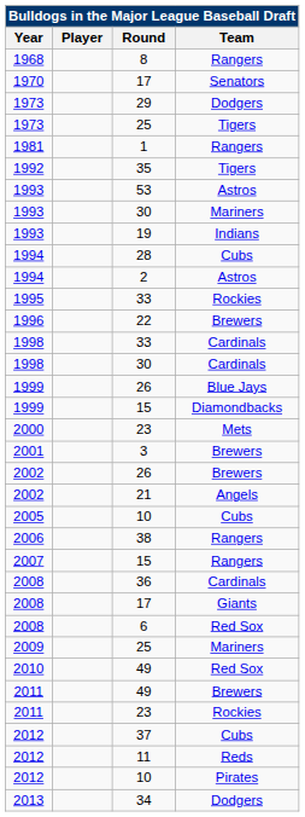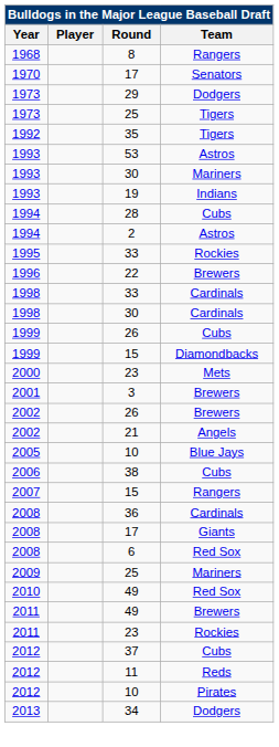 <table class="wikitable sortable collapsible collapsed" style="text-align:center">
 <tr>
 <th colspan=4 style="background:#00356B; color:#FFFFFF">Bulldogs in the Major League Baseball Draft</th>
 </tr>
 <tr>
 <th>Year</th>
 <th>Player</th>
 <th>Round</th>
 <th>Team</th>
 </tr>
 <tr>
 <td><a href='#'>1968</a></td>
 <td></td>
 <td>8</td>
 <td><a href='#'>Rangers</a></td>
 </tr>
 <tr>
 <td><a href='#'>1970</a></td>
 <td></td>
 <td>17</td>
 <td><a href='#'>Senators</a></td>
 </tr>
 <tr>
 <td><a href='#'>1973</a></td>
 <td></td>
 <td>29</td>
 <td><a href='#'>Dodgers</a></td>
 </tr>
 <tr>
 <td><a href='#'>1973</a></td>
 <td></td>
 <td>25</td>
 <td><a href='#'>Tigers</a></td>
-</tr>
-<tr>
-<td><a href='#'>1981</a></td>
-<td></td>
-<td>1</td>
-<td><a href='#'>Rangers</a></td>
 </tr>
 <tr>
 <td><a href='#'>1992</a></td>
 <td></td>
 <td>35</td>
 <td><a href='#'>Tigers</a></td>
 </tr>
 <tr>
 <td><a href='#'>1993</a></td>
 <td></td>
 <td>53</td>
 <td><a href='#'>Astros</a></td>
 </tr>
 <tr>
 <td><a href='#'>1993</a></td>
 <td></td>
 <td>30</td>
 <td><a href='#'>Mariners</a></td>
 </tr>
 <tr>
 <td><a href='#'>1993</a></td>
 <td></td>
 <td>19</td>
 <td><a href='#'>Indians</a></td>
 </tr>
 <tr>
 <td><a href='#'>1994</a></td>
 <td></td>
 <td>28</td>
 <td><a href='#'>Cubs</a></td>
 </tr>
 <tr>
 <td><a href='#'>1994</a></td>
 <td></td>
 <td>2</td>
 <td><a href='#'>Astros</a></td>
 </tr>
 <tr>
 <td><a href='#'>1995</a></td>
 <td></td>
 <td>33</td>
 <td><a href='#'>Rockies</a></td>
 </tr>
 <tr>
 <td><a href='#'>1996</a></td>
 <td></td>
 <td>22</td>
 <td><a href='#'>Brewers</a></td>
 </tr>
 <tr>
 <td><a href='#'>1998</a></td>
 <td></td>
 <td>33</td>
 <td><a href='#'>Cardinals</a></td>
 </tr>
 <tr>
 <td><a href='#'>1998</a></td>
 <td></td>
 <td>30</td>
 <td><a href='#'>Cardinals</a></td>
 </tr>
 <tr>
 <td><a href='#'>1999</a></td>
 <td></td>
 <td>26</td>
-<td><a href='#'>Blue Jays</a></td>
+<td><a href='#'>Cubs</a></td>
 </tr>
 <tr>
 <td><a href='#'>1999</a></td>
 <td></td>
 <td>15</td>
 <td><a href='#'>Diamondbacks</a></td>
 </tr>
 <tr>
 <td><a href='#'>2000</a></td>
 <td></td>
 <td>23</td>
 <td><a href='#'>Mets</a></td>
 </tr>
 <tr>
 <td><a href='#'>2001</a></td>
 <td></td>
 <td>3</td>
 <td><a href='#'>Brewers</a></td>
 </tr>
 <tr>
 <td><a href='#'>2002</a></td>
 <td></td>
 <td>26</td>
 <td><a href='#'>Brewers</a></td>
 </tr>
 <tr>
 <td><a href='#'>2002</a></td>
 <td></td>
 <td>21</td>
 <td><a href='#'>Angels</a></td>
 </tr>
 <tr>
 <td><a href='#'>2005</a></td>
 <td></td>
 <td>10</td>
-<td><a href='#'>Cubs</a></td>
+<td><a href='#'>Blue Jays</a></td>
 </tr>
 <tr>
 <td><a href='#'>2006</a></td>
 <td></td>
 <td>38</td>
-<td><a href='#'>Rangers</a></td>
+<td><a href='#'>Cubs</a></td>
 </tr>
 <tr>
 <td><a href='#'>2007</a></td>
 <td></td>
 <td>15</td>
 <td><a href='#'>Rangers</a></td>
 </tr>
 <tr>
 <td><a href='#'>2008</a></td>
 <td></td>
 <td>36</td>
 <td><a href='#'>Cardinals</a></td>
 </tr>
 <tr>
 <td><a href='#'>2008</a></td>
 <td></td>
 <td>17</td>
 <td><a href='#'>Giants</a></td>
 </tr>
 <tr>
 <td><a href='#'>2008</a></td>
 <td></td>
 <td>6</td>
 <td><a href='#'>Red Sox</a></td>
 </tr>
 <tr>
 <td><a href='#'>2009</a></td>
 <td></td>
 <td>25</td>
 <td><a href='#'>Mariners</a></td>
 </tr>
 <tr>
 <td><a href='#'>2010</a></td>
 <td></td>
 <td>49</td>
 <td><a href='#'>Red Sox</a></td>
 </tr>
 <tr>
 <td><a href='#'>2011</a></td>
 <td></td>
 <td>49</td>
 <td><a href='#'>Brewers</a></td>
 </tr>
 <tr>
 <td><a href='#'>2011</a></td>
 <td></td>
 <td>23</td>
 <td><a href='#'>Rockies</a></td>
 </tr>
 <tr>
 <td><a href='#'>2012</a></td>
 <td></td>
 <td>37</td>
 <td><a href='#'>Cubs</a></td>
 </tr>
 <tr>
 <td><a href='#'>2012</a></td>
 <td></td>
 <td>11</td>
 <td><a href='#'>Reds</a></td>
 </tr>
 <tr>
 <td><a href='#'>2012</a></td>
 <td></td>
 <td>10</td>
 <td><a href='#'>Pirates</a></td>
 </tr>
 <tr>
 <td><a href='#'>2013</a></td>
 <td></td>
 <td>34</td>
 <td><a href='#'>Dodgers</a></td>
 </tr>
 </table>
